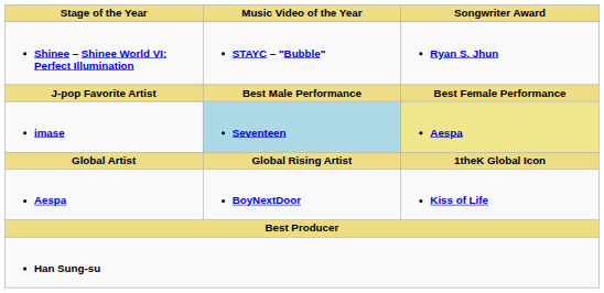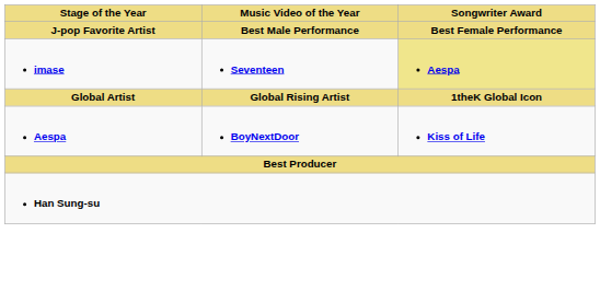 <table class="wikitable" style="width:70%">
 <tr>
 <th scope="col" style="background-color:#EEDD85; width:23.3%">Stage of the Year</th>
 <th scope="col" style="background-color:#EEDD85; width:23.3%">Music Video of the Year</th>
 <th scope="col" style="background-color:#EEDD85; width:23.3%">Songwriter Award</th>
-</tr>
-<tr>
-<td style="vertical-align:top"><br><ul><li><strong><a href='#'>Shinee</a> – <a href='#'>Shinee World VI: Perfect Illumination</a></strong></li></ul></td>
-<td style="vertical-align:top"><br><ul><li><strong><a href='#'>STAYC</a> – "<a href='#'>Bubble</a>"</strong></li></ul></td>
-<td style="vertical-align:top"><br><ul><li><strong><a href='#'>Ryan S. Jhun</a></strong></li></ul></td>
 </tr>
 <tr>
 <th scope="col" style="background-color:#EEDD85; width:23.3%">J-pop Favorite Artist</th>
 <th scope="col" style="background-color:#EEDD85; width:23.3%">Best Male Performance</th>
 <th scope="col" style="background-color:#EEDD85; width:23.3%">Best Female Performance</th>
 </tr>
 <tr>
 <td style="vertical-align:top"><br><ul><li><strong><a href='#'>imase</a></strong></li></ul></td>
-<td style="background: lightblue; vertical-align:top"><br><ul><li><strong><a href='#'>Seventeen</a></strong></li></ul></td>
+<td style="vertical-align:top"><br><ul><li><strong><a href='#'>Seventeen</a></strong></li></ul></td>
 <td style="background: khaki; vertical-align:top"><br><ul><li><strong><a href='#'>Aespa</a></strong></li></ul></td>
 </tr>
 <tr>
 <th scope="col" style="background-color:#EEDD85; width:23.3%">Global Artist</th>
 <th scope="col" style="background-color:#EEDD85; width:23.3%">Global Rising Artist</th>
 <th scope="col" style="background-color:#EEDD85; width:23.3%">1theK Global Icon</th>
 </tr>
 <tr>
 <td style="vertical-align:top"><br><ul><li><strong><a href='#'>Aespa</a></strong></li></ul></td>
 <td style="vertical-align:top"><br><ul><li><strong><a href='#'>BoyNextDoor</a></strong></li></ul></td>
 <td style="vertical-align:top"><br><ul><li><strong><a href='#'>Kiss of Life</a></strong></li></ul></td>
 </tr>
 <tr>
 <th scope="col" style="background-color:#EEDD85" colspan=3>Best Producer</th>
 </tr>
 <tr>
 <td style="vertical-align:top" colspan=3><br><ul><li><strong>Han Sung-su</strong></li></ul></td>
 </tr>
 </table>
